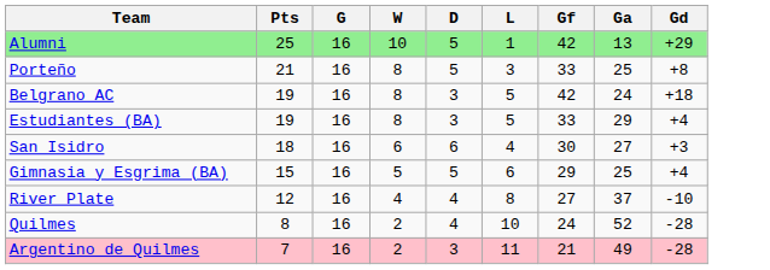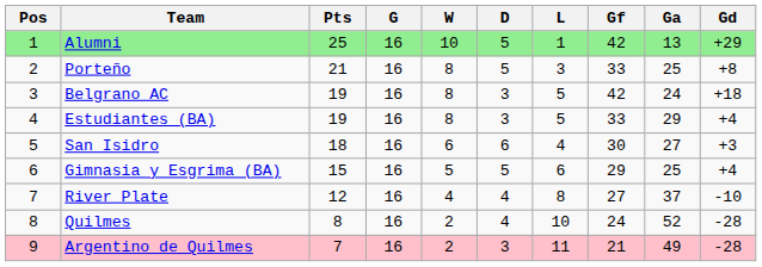 <table class="wikitable" style="text-align:center">
 <tr>
+<th style="width:40px;">Pos</th>
 <th style="width:200px;">Team</th>
 <th style="width:40px;">Pts</th>
 <th style="width:40px;">G</th>
 <th style="width:40px;">W</th>
 <th style="width:40px;">D</th>
 <th style="width:40px;">L</th>
 <th style="width:40px;">Gf</th>
 <th style="width:40px;">Ga</th>
 <th style="width:40px;">Gd</th>
 </tr>
 <tr style="background:lightgreen;">
+<td>1</td>
 <td align=left><a href='#'>Alumni</a></td>
 <td>25</td>
 <td>16</td>
 <td>10</td>
 <td>5</td>
 <td>1</td>
 <td>42</td>
 <td>13</td>
 <td>+29</td>
 </tr>
 <tr>
+<td>2</td>
 <td align=left><a href='#'>Porteño</a></td>
 <td>21</td>
 <td>16</td>
 <td>8</td>
 <td>5</td>
 <td>3</td>
 <td>33</td>
 <td>25</td>
 <td>+8</td>
 </tr>
 <tr>
+<td>3</td>
 <td align=left><a href='#'>Belgrano AC</a></td>
 <td>19</td>
 <td>16</td>
 <td>8</td>
 <td>3</td>
 <td>5</td>
 <td>42</td>
 <td>24</td>
 <td>+18</td>
 </tr>
 <tr>
+<td>4</td>
 <td align=left><a href='#'>Estudiantes (BA)</a></td>
 <td>19</td>
 <td>16</td>
 <td>8</td>
 <td>3</td>
 <td>5</td>
 <td>33</td>
 <td>29</td>
 <td>+4</td>
 </tr>
 <tr>
+<td>5</td>
 <td align=left><a href='#'>San Isidro</a></td>
 <td>18</td>
 <td>16</td>
 <td>6</td>
 <td>6</td>
 <td>4</td>
 <td>30</td>
 <td>27</td>
 <td>+3</td>
 </tr>
 <tr>
+<td>6</td>
 <td align=left><a href='#'>Gimnasia y Esgrima (BA)</a></td>
 <td>15</td>
 <td>16</td>
 <td>5</td>
 <td>5</td>
 <td>6</td>
 <td>29</td>
 <td>25</td>
 <td>+4</td>
 </tr>
 <tr>
+<td>7</td>
 <td align=left><a href='#'>River Plate</a></td>
 <td>12</td>
 <td>16</td>
 <td>4</td>
 <td>4</td>
 <td>8</td>
 <td>27</td>
 <td>37</td>
 <td>-10</td>
 </tr>
 <tr>
+<td>8</td>
 <td align=left><a href='#'>Quilmes</a></td>
 <td>8</td>
 <td>16</td>
 <td>2</td>
 <td>4</td>
 <td>10</td>
 <td>24</td>
 <td>52</td>
 <td>-28</td>
 </tr>
 <tr style="background:pink;">
+<td>9</td>
 <td align=left><a href='#'>Argentino de Quilmes</a></td>
 <td>7</td>
 <td>16</td>
 <td>2</td>
 <td>3</td>
 <td>11</td>
 <td>21</td>
 <td>49</td>
 <td>-28</td>
 </tr>
 </table>
